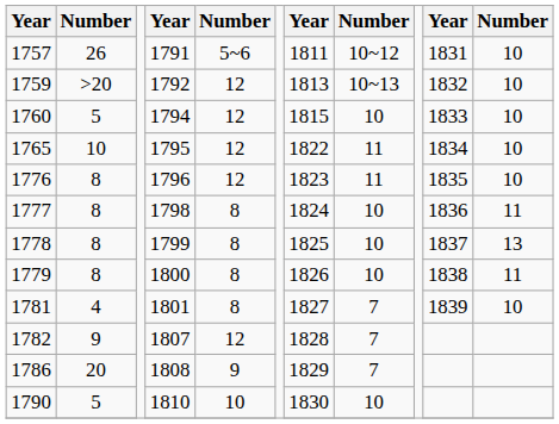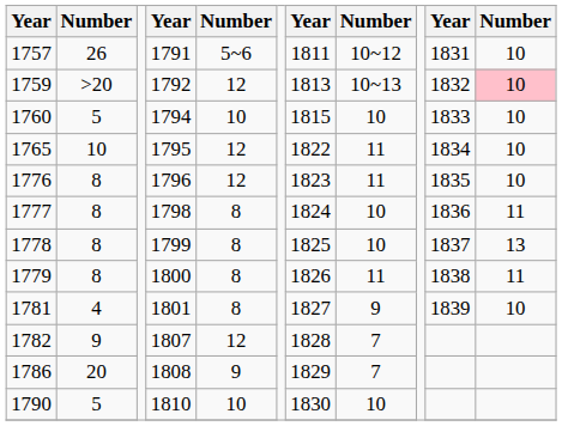 <table border="1" class="wikitable collapsible collapsed" style="text-align:center; margin: 1em auto 1em auto;">
 <tr>
 <th>Year</th>
 <th>Number</th>
 <th rowspan="120" style="border: none; background: none;"></th>
 <th>Year</th>
 <th>Number</th>
 <th rowspan="120" style="border: none; background: none;"></th>
 <th>Year</th>
 <th>Number</th>
 <th rowspan="120" style="border: none; background: none;"></th>
 <th>Year</th>
 <th>Number</th>
 </tr>
 <tr>
 <td>1757</td>
 <td>26</td>
 <td>1791</td>
 <td>5~6</td>
 <td>1811</td>
 <td>10~12</td>
 <td>1831</td>
 <td>10</td>
 </tr>
 <tr>
 <td>1759</td>
 <td>>20</td>
 <td>1792</td>
 <td>12</td>
 <td>1813</td>
 <td>10~13</td>
 <td>1832</td>
-<td>10</td>
+<td style="background: pink;">10</td>
 </tr>
 <tr>
 <td>1760</td>
 <td>5</td>
 <td>1794</td>
-<td>12</td>
+<td>10</td>
 <td>1815</td>
 <td>10</td>
 <td>1833</td>
 <td>10</td>
 </tr>
 <tr>
 <td>1765</td>
 <td>10</td>
 <td>1795</td>
 <td>12</td>
 <td>1822</td>
 <td>11</td>
 <td>1834</td>
 <td>10</td>
 </tr>
 <tr>
 <td>1776</td>
 <td>8</td>
 <td>1796</td>
 <td>12</td>
 <td>1823</td>
 <td>11</td>
 <td>1835</td>
 <td>10</td>
 </tr>
 <tr>
 <td>1777</td>
 <td>8</td>
 <td>1798</td>
 <td>8</td>
 <td>1824</td>
 <td>10</td>
 <td>1836</td>
 <td>11</td>
 </tr>
 <tr>
 <td>1778</td>
 <td>8</td>
 <td>1799</td>
 <td>8</td>
 <td>1825</td>
 <td>10</td>
 <td>1837</td>
 <td>13</td>
 </tr>
 <tr>
 <td>1779</td>
 <td>8</td>
 <td>1800</td>
 <td>8</td>
 <td>1826</td>
-<td>10</td>
+<td>11</td>
 <td>1838</td>
 <td>11</td>
 </tr>
 <tr>
 <td>1781</td>
 <td>4</td>
 <td>1801</td>
 <td>8</td>
 <td>1827</td>
-<td>7</td>
+<td>9</td>
 <td>1839</td>
 <td>10</td>
 </tr>
 <tr>
 <td>1782</td>
 <td>9</td>
 <td>1807</td>
 <td>12</td>
 <td>1828</td>
 <td>7</td>
 <td></td>
 <td></td>
 </tr>
 <tr>
 <td>1786</td>
 <td>20</td>
 <td>1808</td>
 <td>9</td>
 <td>1829</td>
 <td>7</td>
 <td></td>
 <td></td>
 </tr>
 <tr>
 <td>1790</td>
 <td>5</td>
 <td>1810</td>
 <td>10</td>
 <td>1830</td>
 <td>10</td>
 <td></td>
 <td></td>
 </tr>
 <tr>
 </tr>
 </table>
